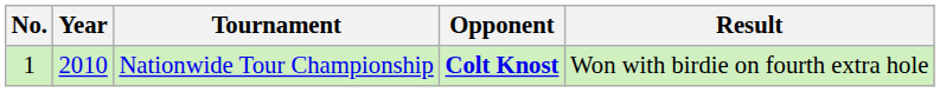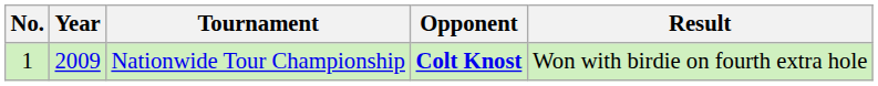 <table class="wikitable" style="font-size:95%;">
 <tr>
 <th>No.</th>
 <th>Year</th>
 <th>Tournament</th>
 <th>Opponent</th>
 <th>Result</th>
 </tr>
 <tr style="background:#D0F0C0;">
 <td align=center>1</td>
-<td><a href='#'>2010</a></td>
+<td><a href='#'>2009</a></td>
 <td><a href='#'>Nationwide Tour Championship</a></td>
 <td><strong> <a href='#'>Colt Knost</a></strong></td>
 <td>Won with birdie on fourth extra hole</td>
 </tr>
 </table>
